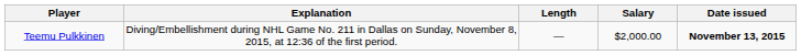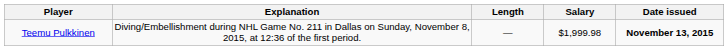 <table class="wikitable" style="width:75em; text-align:center;">
 <tr>
 <th style="width:15%;">Player</th>
 <th style="width:50%;">Explanation</th>
 <th style="width:10%;">Length</th>
 <th style="width:10%;">Salary</th>
 <th style="width:15%;">Date issued</th>
 </tr>
 <tr>
 <td><a href='#'>Teemu Pulkkinen</a></td>
 <td>Diving/Embellishment during NHL Game No. 211 in Dallas on Sunday, November 8, 2015, at 12:36 of the first period.</td>
 <td>—</td>
-<td>$2,000.00</td>
+<td>$1,999.98</td>
 <td><strong>November 13, 2015</strong></td>
 </tr>
 </table>
